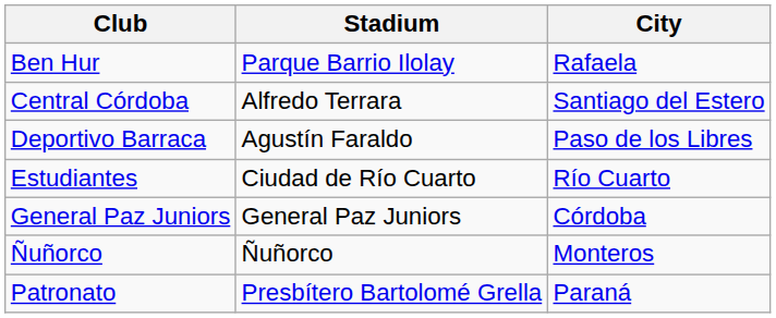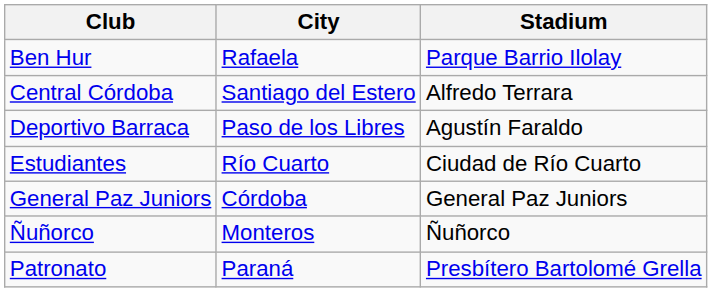 <table class="wikitable sortable">
 <tr>
 <th>Club</th>
+<th>City</th>
 <th>Stadium</th>
-<th>City</th>
 </tr>
 <tr>
 <td> <a href='#'>Ben Hur</a></td>
+<td><a href='#'>Rafaela</a></td>
 <td><a href='#'>Parque Barrio Ilolay</a></td>
-<td><a href='#'>Rafaela</a></td>
 </tr>
 <tr>
 <td> <a href='#'>Central Córdoba</a></td>
+<td><a href='#'>Santiago del Estero</a></td>
 <td>Alfredo Terrara</td>
-<td><a href='#'>Santiago del Estero</a></td>
 </tr>
 <tr>
 <td>  <a href='#'>Deportivo Barraca</a></td>
+<td><a href='#'>Paso de los Libres</a></td>
 <td>Agustín Faraldo</td>
-<td><a href='#'>Paso de los Libres</a></td>
 </tr>
 <tr>
 <td> <a href='#'>Estudiantes</a></td>
+<td><a href='#'>Río Cuarto</a></td>
 <td>Ciudad de Río Cuarto</td>
-<td><a href='#'>Río Cuarto</a></td>
 </tr>
 <tr>
 <td> <a href='#'>General Paz Juniors</a></td>
+<td><a href='#'>Córdoba</a></td>
 <td>General Paz Juniors</td>
-<td><a href='#'>Córdoba</a></td>
 </tr>
 <tr>
 <td> <a href='#'>Ñuñorco</a></td>
+<td><a href='#'>Monteros</a></td>
 <td>Ñuñorco</td>
-<td><a href='#'>Monteros</a></td>
 </tr>
 <tr>
 <td> <a href='#'>Patronato</a></td>
+<td><a href='#'>Paraná</a></td>
 <td><a href='#'>Presbítero Bartolomé Grella</a></td>
-<td><a href='#'>Paraná</a></td>
 </tr>
 </table>
